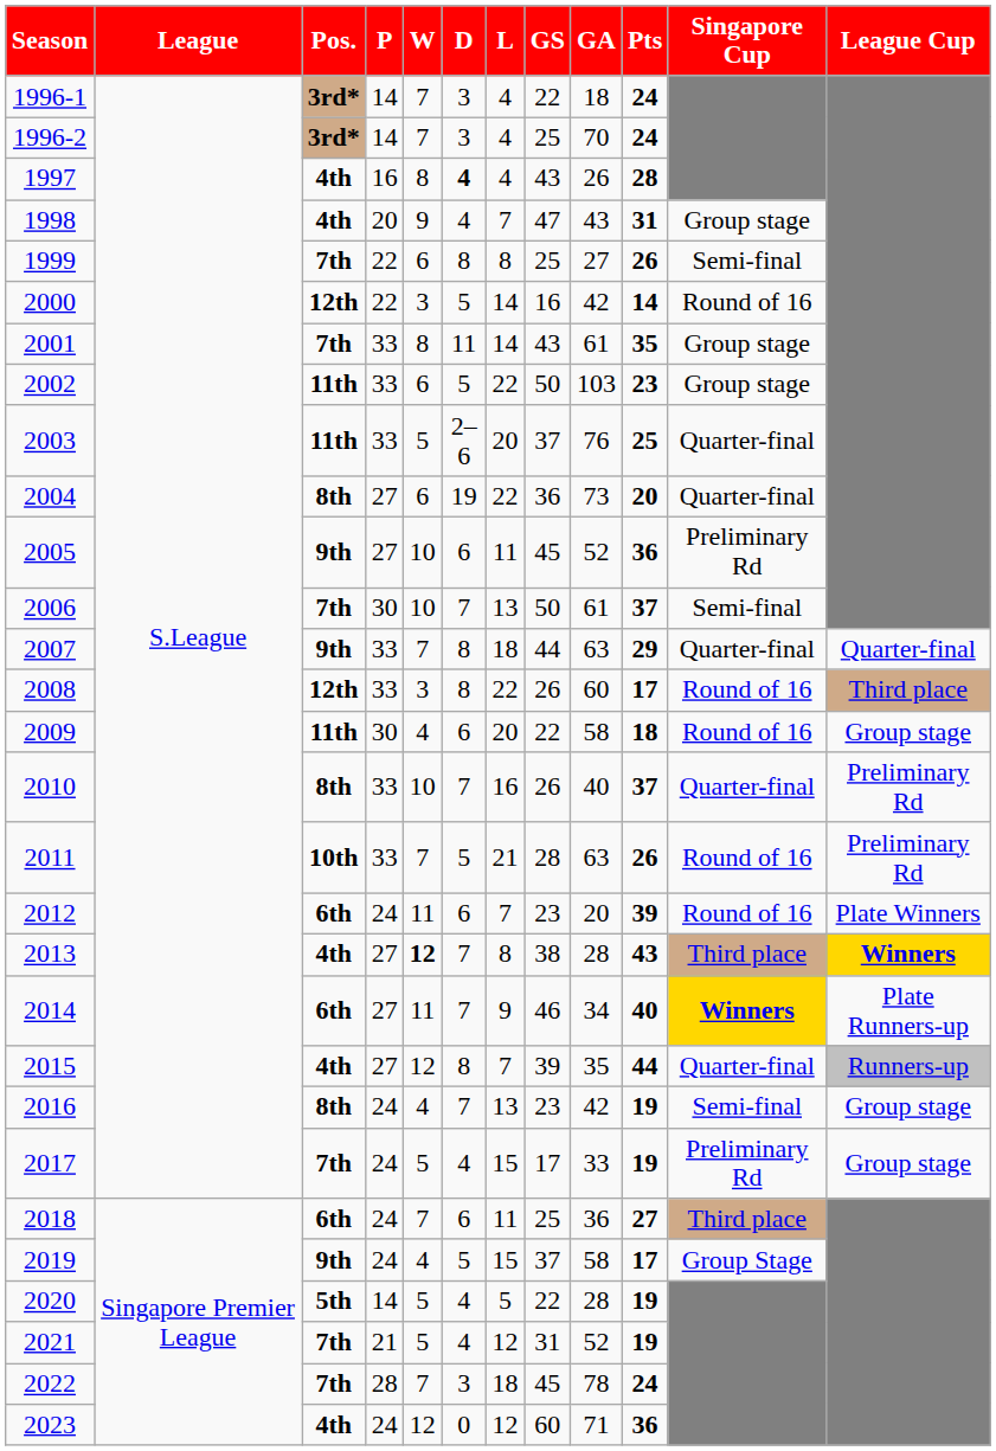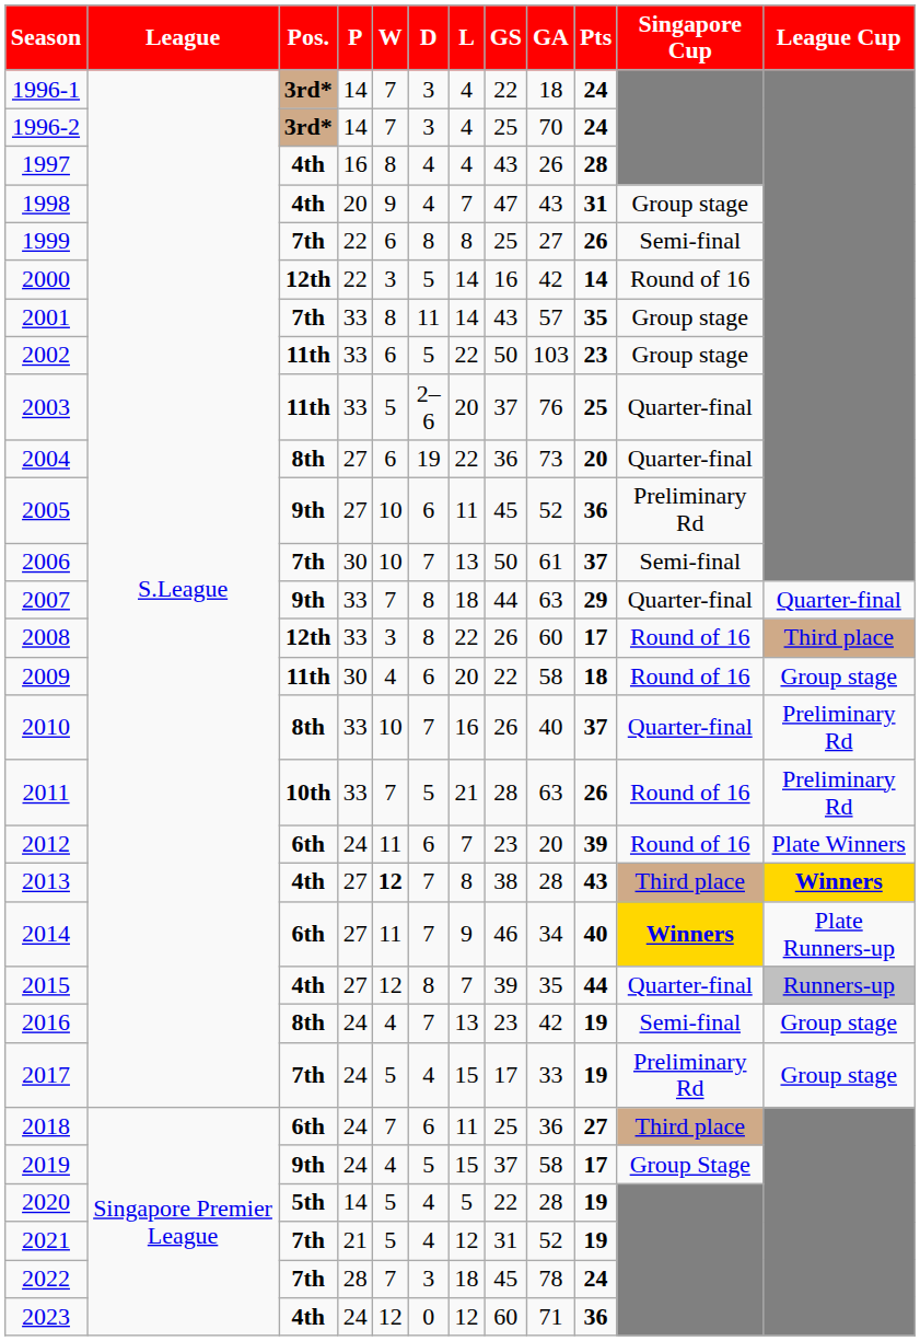 <table class="wikitable" style="text-align: center">
 <tr style="background:#efefef;">
 <th style="background-color:red; color:white;">Season</th>
 <th style="background-color:red; color:white;">League</th>
 <th style="background-color:red; color:white;">Pos.</th>
 <th style="background-color:red; color:white;">P</th>
 <th style="background-color:red; color:white;">W</th>
 <th style="background-color:red; color:white;">D</th>
 <th style="background-color:red; color:white;">L</th>
 <th style="background-color:red; color:white;">GS</th>
 <th style="background-color:red; color:white;">GA</th>
 <th style="background-color:red; color:white;">Pts</th>
 <th style="background-color:red; color:white;">Singapore Cup</th>
 <th style="background-color:red; color:white;">League Cup</th>
 </tr>
 <tr>
 <td><a href='#'>1996-1</a></td>
 <td rowspan="23"><a href='#'>S.League</a></td>
 <td style="background:#cfaa88;"><strong>3rd*</strong></td>
 <td>14</td>
 <td>7</td>
 <td>3</td>
 <td>4</td>
 <td>22</td>
 <td>18</td>
 <td><strong>24</strong></td>
 <td rowspan="3" bgcolor=grey></td>
 <td rowspan="12" bgcolor=grey></td>
 </tr>
 <tr>
 <td><a href='#'>1996-2</a></td>
 <td style="background:#cfaa88;"><strong>3rd*</strong></td>
 <td>14</td>
 <td>7</td>
 <td>3</td>
 <td>4</td>
 <td>25</td>
 <td>70</td>
 <td><strong>24</strong></td>
 </tr>
 <tr>
 <td><a href='#'>1997</a></td>
 <td><strong>4th</strong></td>
 <td>16</td>
 <td>8</td>
-<td><strong>4</strong></td>
+<td>4</td>
 <td>4</td>
 <td>43</td>
 <td>26</td>
 <td><strong>28</strong></td>
 </tr>
 <tr>
 <td><a href='#'>1998</a></td>
 <td><strong>4th</strong></td>
 <td>20</td>
 <td>9</td>
 <td>4</td>
 <td>7</td>
 <td>47</td>
 <td>43</td>
 <td><strong>31</strong></td>
 <td>Group stage</td>
 </tr>
 <tr>
 <td><a href='#'>1999</a></td>
 <td><strong>7th</strong></td>
 <td>22</td>
 <td>6</td>
 <td>8</td>
 <td>8</td>
 <td>25</td>
 <td>27</td>
 <td><strong>26</strong></td>
 <td>Semi-final</td>
 </tr>
 <tr>
 <td><a href='#'>2000</a></td>
 <td><strong>12th</strong></td>
 <td>22</td>
 <td>3</td>
 <td>5</td>
 <td>14</td>
 <td>16</td>
 <td>42</td>
 <td><strong>14</strong></td>
 <td>Round of 16</td>
 </tr>
 <tr>
 <td><a href='#'>2001</a></td>
 <td><strong>7th</strong></td>
 <td>33</td>
 <td>8</td>
 <td>11</td>
 <td>14</td>
 <td>43</td>
-<td>61</td>
+<td>57</td>
 <td><strong>35</strong></td>
 <td>Group stage</td>
 </tr>
 <tr>
 <td><a href='#'>2002</a></td>
 <td><strong>11th</strong></td>
 <td>33</td>
 <td>6</td>
 <td>5</td>
 <td>22</td>
 <td>50</td>
 <td>103</td>
 <td><strong>23</strong></td>
 <td>Group stage</td>
 </tr>
 <tr>
 <td><a href='#'>2003</a></td>
 <td><strong>11th</strong></td>
 <td>33</td>
 <td>5</td>
 <td>2–6</td>
 <td>20</td>
 <td>37</td>
 <td>76</td>
 <td><strong>25</strong></td>
 <td>Quarter-final</td>
 </tr>
 <tr>
 <td><a href='#'>2004</a></td>
 <td><strong>8th</strong></td>
 <td>27</td>
 <td>6</td>
 <td>19</td>
 <td>22</td>
 <td>36</td>
 <td>73</td>
 <td><strong>20</strong></td>
 <td>Quarter-final</td>
 </tr>
 <tr>
 <td><a href='#'>2005</a></td>
 <td><strong>9th</strong></td>
 <td>27</td>
 <td>10</td>
 <td>6</td>
 <td>11</td>
 <td>45</td>
 <td>52</td>
 <td><strong>36</strong></td>
 <td>Preliminary Rd</td>
 </tr>
 <tr>
 <td><a href='#'>2006</a></td>
 <td><strong>7th</strong></td>
 <td>30</td>
 <td>10</td>
 <td>7</td>
 <td>13</td>
 <td>50</td>
 <td>61</td>
 <td><strong>37</strong></td>
 <td>Semi-final</td>
 </tr>
 <tr>
 <td><a href='#'>2007</a></td>
 <td><strong>9th</strong></td>
 <td>33</td>
 <td>7</td>
 <td>8</td>
 <td>18</td>
 <td>44</td>
 <td>63</td>
 <td><strong>29</strong></td>
 <td>Quarter-final</td>
 <td><a href='#'>Quarter-final</a></td>
 </tr>
 <tr>
 <td><a href='#'>2008</a></td>
 <td><strong>12th</strong></td>
 <td>33</td>
 <td>3</td>
 <td>8</td>
 <td>22</td>
 <td>26</td>
 <td>60</td>
 <td><strong>17</strong></td>
 <td><a href='#'>Round of 16</a></td>
 <td style="background:#cfaa88;"><a href='#'>Third place</a></td>
 </tr>
 <tr>
 <td><a href='#'>2009</a></td>
 <td><strong>11th</strong></td>
 <td>30</td>
 <td>4</td>
 <td>6</td>
 <td>20</td>
 <td>22</td>
 <td>58</td>
 <td><strong>18</strong></td>
 <td><a href='#'>Round of 16</a></td>
 <td><a href='#'>Group stage</a></td>
 </tr>
 <tr>
 <td><a href='#'>2010</a></td>
 <td><strong>8th</strong></td>
 <td>33</td>
 <td>10</td>
 <td>7</td>
 <td>16</td>
 <td>26</td>
 <td>40</td>
 <td><strong>37</strong></td>
 <td><a href='#'>Quarter-final</a></td>
 <td><a href='#'>Preliminary Rd</a></td>
 </tr>
 <tr>
 <td><a href='#'>2011</a></td>
 <td><strong>10th</strong></td>
 <td>33</td>
 <td>7</td>
 <td>5</td>
 <td>21</td>
 <td>28</td>
 <td>63</td>
 <td><strong>26</strong></td>
 <td><a href='#'>Round of 16</a></td>
 <td><a href='#'>Preliminary Rd</a></td>
 </tr>
 <tr>
 <td><a href='#'>2012</a></td>
 <td><strong>6th</strong></td>
 <td>24</td>
 <td>11</td>
 <td>6</td>
 <td>7</td>
 <td>23</td>
 <td>20</td>
 <td><strong>39</strong></td>
 <td><a href='#'>Round of 16</a></td>
 <td><a href='#'>Plate Winners</a></td>
 </tr>
 <tr>
 <td><a href='#'>2013</a></td>
 <td><strong>4th</strong></td>
 <td>27</td>
 <td><strong>12</strong></td>
 <td>7</td>
 <td>8</td>
 <td>38</td>
 <td>28</td>
 <td><strong>43</strong></td>
 <td style="background:#cfaa88;"><a href='#'>Third place</a></td>
 <td style="background:gold;"><strong><a href='#'>Winners</a></strong></td>
 </tr>
 <tr>
 <td><a href='#'>2014</a></td>
 <td><strong>6th</strong></td>
 <td>27</td>
 <td>11</td>
 <td>7</td>
 <td>9</td>
 <td>46</td>
 <td>34</td>
 <td><strong>40</strong></td>
 <td style="background:gold;"><strong><a href='#'>Winners</a></strong></td>
 <td><a href='#'>Plate Runners-up</a></td>
 </tr>
 <tr>
 <td><a href='#'>2015</a></td>
 <td><strong>4th</strong></td>
 <td>27</td>
 <td>12</td>
 <td>8</td>
 <td>7</td>
 <td>39</td>
 <td>35</td>
 <td><strong>44</strong></td>
 <td><a href='#'>Quarter-final</a></td>
 <td style="background:silver;"><a href='#'>Runners-up</a></td>
 </tr>
 <tr>
 <td><a href='#'>2016</a></td>
 <td><strong>8th</strong></td>
 <td>24</td>
 <td>4</td>
 <td>7</td>
 <td>13</td>
 <td>23</td>
 <td>42</td>
 <td><strong>19</strong></td>
 <td><a href='#'>Semi-final</a></td>
 <td><a href='#'>Group stage</a></td>
 </tr>
 <tr>
 <td><a href='#'>2017</a></td>
 <td><strong>7th</strong></td>
 <td>24</td>
 <td>5</td>
 <td>4</td>
 <td>15</td>
 <td>17</td>
 <td>33</td>
 <td><strong>19</strong></td>
 <td><a href='#'>Preliminary Rd</a></td>
 <td><a href='#'>Group stage</a></td>
 </tr>
 <tr>
 <td><a href='#'>2018</a></td>
 <td rowspan="6"><a href='#'>Singapore Premier League</a></td>
 <td><strong>6th</strong></td>
 <td>24</td>
 <td>7</td>
 <td>6</td>
 <td>11</td>
 <td>25</td>
 <td>36</td>
 <td><strong>27</strong></td>
 <td style="background:#cfaa88;"><a href='#'>Third place</a></td>
 <td rowspan="6" bgcolor="grey"></td>
 </tr>
 <tr>
 <td><a href='#'>2019</a></td>
 <td><strong>9th</strong></td>
 <td>24</td>
 <td>4</td>
 <td>5</td>
 <td>15</td>
 <td>37</td>
 <td>58</td>
 <td><strong>17</strong></td>
 <td><a href='#'>Group Stage</a></td>
 </tr>
 <tr>
 <td><a href='#'>2020</a></td>
 <td><strong>5th</strong></td>
 <td>14</td>
 <td>5</td>
 <td>4</td>
 <td>5</td>
 <td>22</td>
 <td>28</td>
 <td><strong>19</strong></td>
 <td rowspan="5" bgcolor="grey"></td>
 </tr>
 <tr>
 <td><a href='#'>2021</a></td>
 <td><strong>7th</strong></td>
 <td>21</td>
 <td>5</td>
 <td>4</td>
 <td>12</td>
 <td>31</td>
 <td>52</td>
 <td><strong>19</strong></td>
 </tr>
 <tr>
 <td><a href='#'>2022</a></td>
 <td><strong>7th</strong></td>
 <td>28</td>
 <td>7</td>
 <td>3</td>
 <td>18</td>
 <td>45</td>
 <td>78</td>
 <td><strong>24</strong></td>
 </tr>
 <tr>
 <td><a href='#'>2023</a></td>
 <td><strong>4th</strong></td>
 <td>24</td>
 <td>12</td>
 <td>0</td>
 <td>12</td>
 <td>60</td>
 <td>71</td>
 <td><strong>36</strong></td>
 </tr>
 </table>
